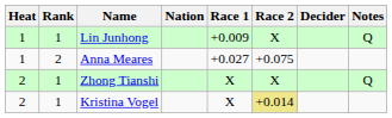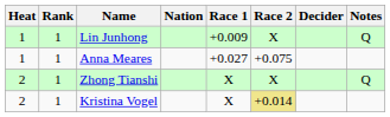 <table class="wikitable sortable" style="text-align:center">
 <tr>
 <th>Heat</th>
 <th>Rank</th>
 <th>Name</th>
 <th>Nation</th>
 <th>Race 1</th>
 <th>Race 2</th>
 <th>Decider</th>
 <th>Notes</th>
 </tr>
 <tr bgcolor=ccffcc>
 <td>1</td>
 <td>1</td>
 <td align=left><a href='#'>Lin Junhong</a></td>
 <td align=left></td>
 <td>+0.009</td>
 <td>X</td>
 <td></td>
 <td>Q</td>
 </tr>
 <tr>
 <td>1</td>
-<td>2</td>
+<td>1</td>
 <td align=left><a href='#'>Anna Meares</a></td>
 <td align=left></td>
 <td>+0.027</td>
 <td>+0.075</td>
 <td></td>
 <td></td>
 </tr>
 <tr bgcolor=ccffcc>
 <td>2</td>
 <td>1</td>
 <td align=left><a href='#'>Zhong Tianshi</a></td>
 <td align=left></td>
 <td>X</td>
 <td>X</td>
 <td></td>
 <td>Q</td>
 </tr>
 <tr>
 <td>2</td>
 <td>1</td>
 <td align=left><a href='#'>Kristina Vogel</a></td>
 <td align=left></td>
 <td>X</td>
 <td style="background: khaki;">+0.014</td>
 <td></td>
 <td></td>
 </tr>
 </table>
